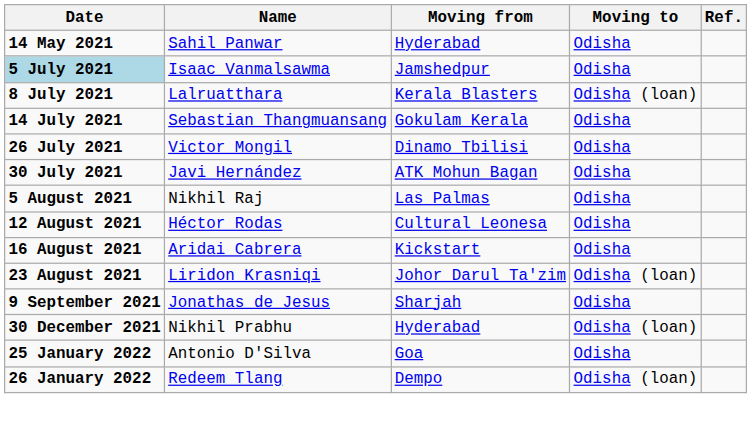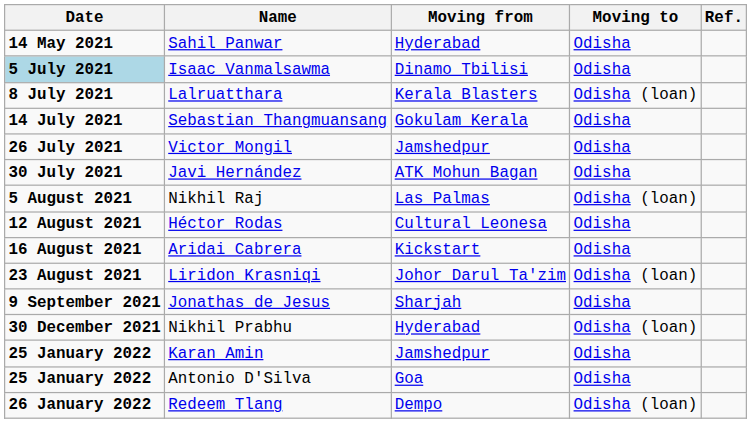 <table class="wikitable plainrowheaders" style="text-align:center; text-align:left">
 <tr>
 <th>Date</th>
 <th>Name</th>
 <th>Moving from</th>
 <th>Moving to</th>
 <th>Ref.</th>
 </tr>
 <tr>
 <td><strong>14 May 2021</strong></td>
 <td> <a href='#'>Sahil Panwar</a></td>
 <td><a href='#'>Hyderabad</a></td>
 <td><a href='#'>Odisha</a></td>
 <td></td>
 </tr>
 <tr>
 <td style="background: lightblue;"><strong>5 July 2021</strong></td>
 <td> <a href='#'>Isaac Vanmalsawma</a></td>
-<td><a href='#'>Jamshedpur</a></td>
+<td> <a href='#'>Dinamo Tbilisi</a></td>
 <td><a href='#'>Odisha</a></td>
 <td></td>
 </tr>
 <tr>
 <td><strong>8 July 2021</strong></td>
 <td> <a href='#'>Lalruatthara</a></td>
 <td><a href='#'>Kerala Blasters</a></td>
 <td><a href='#'>Odisha</a> (loan)</td>
 <td></td>
 </tr>
 <tr>
 <td><strong>14 July 2021</strong></td>
 <td> <a href='#'>Sebastian Thangmuansang</a></td>
 <td> <a href='#'>Gokulam Kerala</a></td>
 <td><a href='#'>Odisha</a></td>
 <td></td>
 </tr>
 <tr>
 <td><strong>26 July 2021</strong></td>
 <td> <a href='#'>Victor Mongil</a></td>
-<td> <a href='#'>Dinamo Tbilisi</a></td>
+<td><a href='#'>Jamshedpur</a></td>
 <td><a href='#'>Odisha</a></td>
 <td></td>
 </tr>
 <tr>
 <td><strong>30 July 2021</strong></td>
 <td> <a href='#'>Javi Hernández</a></td>
 <td><a href='#'>ATK Mohun Bagan</a></td>
 <td><a href='#'>Odisha</a></td>
 <td></td>
 </tr>
 <tr>
 <td><strong>5 August 2021</strong></td>
 <td> Nikhil Raj</td>
 <td> <a href='#'>Las Palmas</a></td>
-<td><a href='#'>Odisha</a></td>
+<td><a href='#'>Odisha</a> (loan)</td>
 <td></td>
 </tr>
 <tr>
 <td><strong>12 August 2021</strong></td>
 <td> <a href='#'>Héctor Rodas</a></td>
 <td> <a href='#'>Cultural Leonesa</a></td>
 <td><a href='#'>Odisha</a></td>
 <td></td>
 </tr>
 <tr>
 <td><strong>16 August 2021</strong></td>
 <td> <a href='#'>Aridai Cabrera</a></td>
 <td> <a href='#'>Kickstart</a></td>
 <td><a href='#'>Odisha</a></td>
 <td></td>
 </tr>
 <tr>
 <td><strong>23 August 2021</strong></td>
 <td> <a href='#'>Liridon Krasniqi</a></td>
 <td> <a href='#'>Johor Darul Ta'zim</a></td>
 <td><a href='#'>Odisha</a> (loan)</td>
 <td></td>
 </tr>
 <tr>
 <td><strong>9 September 2021</strong></td>
 <td> <a href='#'>Jonathas de Jesus</a></td>
 <td> <a href='#'>Sharjah</a></td>
 <td><a href='#'>Odisha</a></td>
 <td></td>
 </tr>
 <tr>
 <td><strong>30 December 2021</strong></td>
 <td> Nikhil Prabhu</td>
 <td><a href='#'>Hyderabad</a></td>
 <td><a href='#'>Odisha</a> (loan)</td>
 <td></td>
 </tr>
 <tr>
 <td><strong>25 January 2022</strong></td>
+<td> <a href='#'>Karan Amin</a></td>
+<td><a href='#'>Jamshedpur</a></td>
+<td><a href='#'>Odisha</a></td>
+<td></td>
+</tr>
+<tr>
+<td><strong>25 January 2022</strong></td>
 <td> Antonio D'Silva</td>
 <td><a href='#'>Goa</a></td>
 <td><a href='#'>Odisha</a></td>
 <td></td>
 </tr>
 <tr>
 <td><strong>26 January 2022</strong></td>
 <td> <a href='#'>Redeem Tlang</a></td>
 <td> <a href='#'>Dempo</a></td>
 <td><a href='#'>Odisha</a> (loan)</td>
 <td></td>
 </tr>
 </table>
